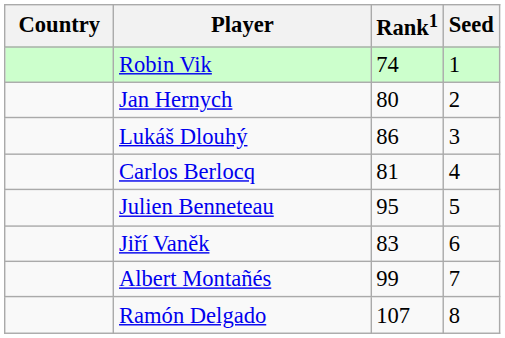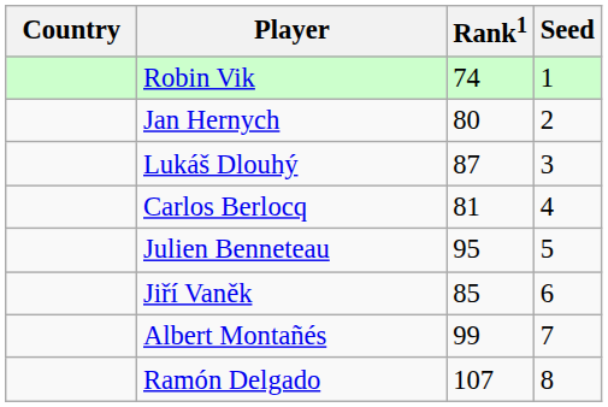 <table class="sortable wikitable">
 <tr>
 <th width="70">Country</th>
 <th width="175">Player</th>
 <th>Rank<sup>1</sup></th>
 <th>Seed</th>
 </tr>
 <tr style="background:#cfc;">
 <td></td>
 <td><a href='#'>Robin Vik</a></td>
 <td>74</td>
 <td>1</td>
 </tr>
 <tr>
 <td></td>
 <td><a href='#'>Jan Hernych</a></td>
 <td>80</td>
 <td>2</td>
 </tr>
 <tr>
 <td></td>
 <td><a href='#'>Lukáš Dlouhý</a></td>
-<td>86</td>
+<td>87</td>
 <td>3</td>
 </tr>
 <tr>
 <td></td>
 <td><a href='#'>Carlos Berlocq</a></td>
 <td>81</td>
 <td>4</td>
 </tr>
 <tr>
 <td></td>
 <td><a href='#'>Julien Benneteau</a></td>
 <td>95</td>
 <td>5</td>
 </tr>
 <tr>
 <td></td>
 <td><a href='#'>Jiří Vaněk</a></td>
-<td>83</td>
+<td>85</td>
 <td>6</td>
 </tr>
 <tr>
 <td></td>
 <td><a href='#'>Albert Montañés</a></td>
 <td>99</td>
 <td>7</td>
 </tr>
 <tr>
 <td></td>
 <td><a href='#'>Ramón Delgado</a></td>
 <td>107</td>
 <td>8</td>
 </tr>
 </table>
